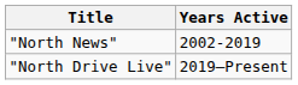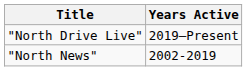 <table class="wikitable">
 <tr>
 <th>Title</th>
 <th>Years Active</th>
 </tr>
 <tr>
+<td>"North Drive Live"</td>
+<td>2019–Present</td>
+</tr>
+<tr>
 <td>"North News"</td>
 <td>2002-2019</td>
 </tr>
-<tr>
-<td>"North Drive Live"</td>
-<td>2019–Present</td>
-</tr>
 </table>
